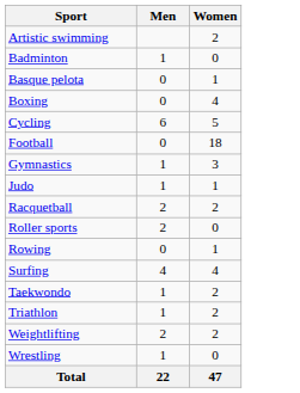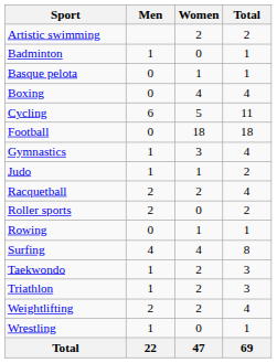 <table class="wikitable sortable" style="text-align:center;">
 <tr>
 <th width=150>Sport</th>
 <th width=55>Men</th>
 <th width=55>Women</th>
+<th width=55>Total</th>
 </tr>
 <tr>
 <td align=left><a href='#'>Artistic swimming</a></td>
 <td></td>
+<td>2</td>
 <td>2</td>
 </tr>
 <tr>
 <td align=left><a href='#'>Badminton</a></td>
 <td>1</td>
 <td>0</td>
+<td>1</td>
 </tr>
 <tr>
 <td align=left><a href='#'>Basque pelota</a></td>
 <td>0</td>
+<td>1</td>
 <td>1</td>
 </tr>
 <tr>
 <td align=left><a href='#'>Boxing</a></td>
 <td>0</td>
 <td>4</td>
+<td>4</td>
 </tr>
 <tr>
 <td align=left><a href='#'>Cycling</a></td>
 <td>6</td>
 <td>5</td>
+<td>11</td>
 </tr>
 <tr>
 <td align=left><a href='#'>Football</a></td>
 <td>0</td>
+<td>18</td>
 <td>18</td>
 </tr>
 <tr>
 <td align=left><a href='#'>Gymnastics</a></td>
 <td>1</td>
 <td>3</td>
+<td>4</td>
 </tr>
 <tr>
 <td align=left><a href='#'>Judo</a></td>
 <td>1</td>
 <td>1</td>
+<td>2</td>
 </tr>
 <tr>
 <td align=left><a href='#'>Racquetball</a></td>
 <td>2</td>
 <td>2</td>
+<td>4</td>
 </tr>
 <tr>
 <td align=left><a href='#'>Roller sports</a></td>
 <td>2</td>
 <td>0</td>
+<td>2</td>
 </tr>
 <tr>
 <td align=left><a href='#'>Rowing</a></td>
 <td>0</td>
+<td>1</td>
 <td>1</td>
 </tr>
 <tr>
 <td align=left><a href='#'>Surfing</a></td>
 <td>4</td>
 <td>4</td>
+<td>8</td>
 </tr>
 <tr>
 <td align=left><a href='#'>Taekwondo</a></td>
 <td>1</td>
 <td>2</td>
+<td>3</td>
 </tr>
 <tr>
 <td align=left><a href='#'>Triathlon</a></td>
 <td>1</td>
 <td>2</td>
+<td>3</td>
 </tr>
 <tr>
 <td align=left><a href='#'>Weightlifting</a></td>
 <td>2</td>
 <td>2</td>
+<td>4</td>
 </tr>
 <tr>
 <td align=left><a href='#'>Wrestling</a></td>
 <td>1</td>
 <td>0</td>
+<td>1</td>
 </tr>
 <tr>
 <th>Total</th>
 <th>22</th>
 <th>47</th>
+<th>69</th>
 </tr>
 </table>
